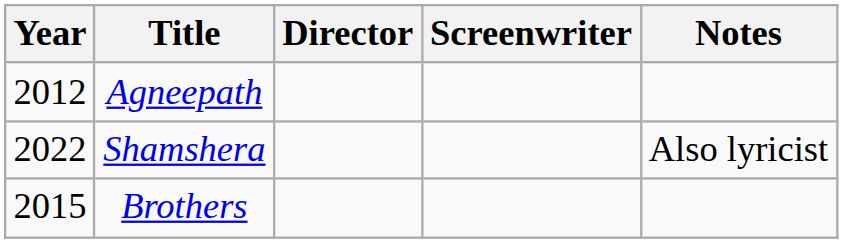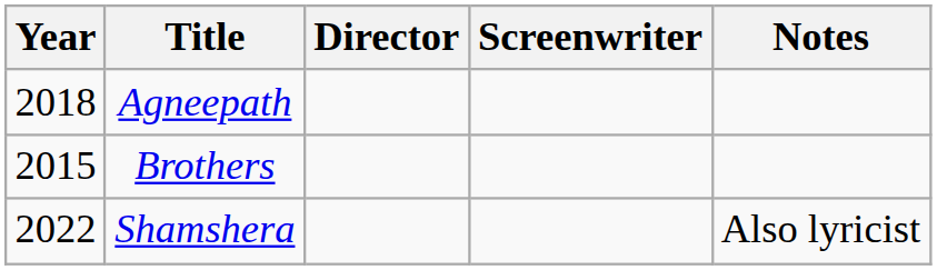 <table class=" wikitable sortable plainrowheaders " style="text-align:center;">
 <tr>
 <th scope="col">Year</th>
 <th scope="col">Title</th>
 <th scope="col">Director</th>
 <th scope="col">Screenwriter</th>
 <th>Notes</th>
 </tr>
 <tr>
-<td>2012</td>
+<td>2018</td>
 <td scope="row"><a href='#'><em>Agneepath</em></a></td>
+<td></td>
+<td></td>
+<td></td>
+</tr>
+<tr>
+<td>2015</td>
+<td scope="row"><a href='#'><em>Brothers</em></a></td>
 <td></td>
 <td></td>
 <td></td>
 </tr>
 <tr>
 <td>2022</td>
 <td scope="row"><em><a href='#'>Shamshera</a></em></td>
 <td></td>
 <td></td>
 <td>Also lyricist</td>
 </tr>
-<tr>
-<td>2015</td>
-<td scope="row"><a href='#'><em>Brothers</em></a></td>
-<td></td>
-<td></td>
-<td></td>
-</tr>
 </table>
